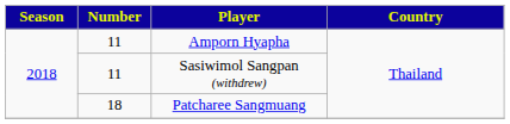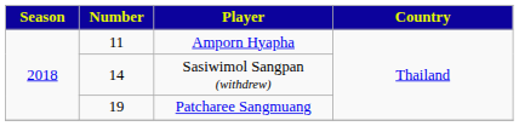 <table class="wikitable">
 <tr>
 <th width=70px style="background: #0C029C; color: #E5F800; text-align: center">Season</th>
 <th width=70px style="background: #0C029C; color: #E5F800">Number</th>
 <th width=180px style="background: #0C029C; color: #E5F800">Player</th>
 <th width=180px style="background: #0C029C; color: #E5F800">Country</th>
 </tr>
 <tr style="text-align:left;">
 <td rowspan="3" style="text-align:center;"><a href='#'>2018</a></td>
 <td align=center>11</td>
 <td align=center><a href='#'>Amporn Hyapha</a></td>
 <td rowspan="3" style="text-align:center;"> <a href='#'>Thailand</a></td>
 </tr>
 <tr>
-<td align=center>11</td>
+<td align=center>14</td>
 <td align=center>Sasiwimol Sangpan <small><em>(withdrew)</em></small></td>
 </tr>
 <tr>
-<td align=center>18</td>
+<td align=center>19</td>
 <td align=center><a href='#'>Patcharee Sangmuang</a></td>
 </tr>
 <tr>
 </tr>
 </table>
